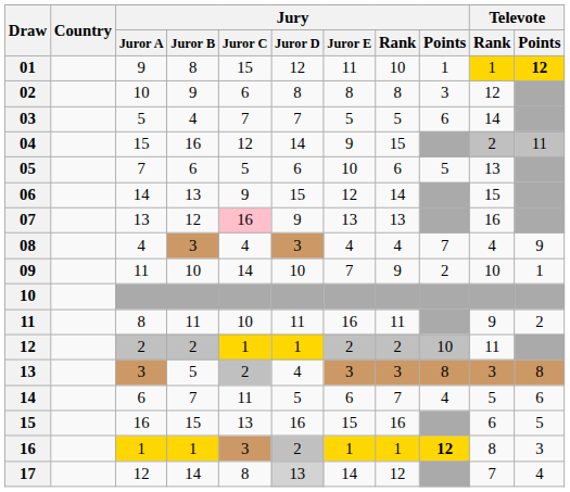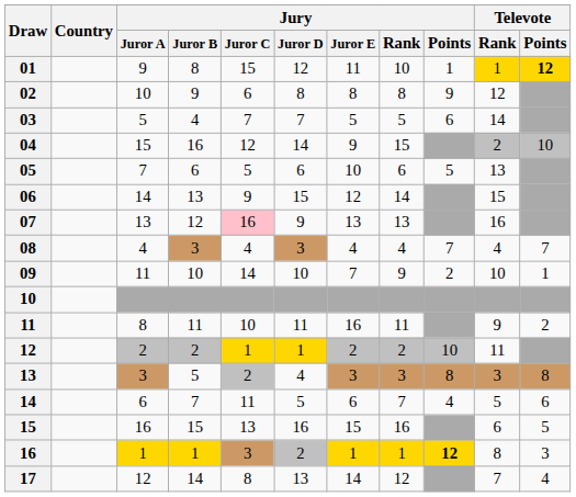 <table class="sortable wikitable collapsible plainrowheaders" style="text-align:center;">
 <tr>
 </tr>
 <tr>
 <th scope="col" rowspan="2">Draw</th>
 <th scope="col" rowspan="2">Country</th>
 <th scope="col" colspan="7">Jury</th>
 <th scope="col" colspan="2">Televote</th>
 </tr>
 <tr>
 <th scope="col"><small>Juror A</small></th>
 <th scope="col"><small>Juror B</small></th>
 <th scope="col"><small>Juror C</small></th>
 <th scope="col"><small>Juror D</small></th>
 <th scope="col"><small>Juror E</small></th>
 <th scope="col">Rank</th>
 <th scope="col">Points</th>
 <th scope="col">Rank</th>
 <th scope="col">Points</th>
 </tr>
 <tr>
 <th scope="row" style="text-align:center;">01</th>
 <td style="text-align:left;"></td>
 <td>9</td>
 <td>8</td>
 <td>15</td>
 <td>12</td>
 <td>11</td>
 <td>10</td>
 <td>1</td>
 <td style="background:gold;">1</td>
 <td style="background:gold;"><strong>12</strong></td>
 </tr>
 <tr>
 <th scope="row" style="text-align:center;">02</th>
 <td style="text-align:left;"></td>
 <td>10</td>
 <td>9</td>
 <td>6</td>
 <td>8</td>
 <td>8</td>
 <td>8</td>
-<td>3</td>
+<td>9</td>
 <td>12</td>
 <td style="background:#AAAAAA;"></td>
 </tr>
 <tr>
 <th scope="row" style="text-align:center;">03</th>
 <td style="text-align:left;"></td>
 <td>5</td>
 <td>4</td>
 <td>7</td>
 <td>7</td>
 <td>5</td>
 <td>5</td>
 <td>6</td>
 <td>14</td>
 <td style="background:#AAAAAA;"></td>
 </tr>
 <tr>
 <th scope="row" style="text-align:center;">04</th>
 <td style="text-align:left;"></td>
 <td>15</td>
 <td>16</td>
 <td>12</td>
 <td>14</td>
 <td>9</td>
 <td>15</td>
 <td style="background:#AAAAAA;"></td>
 <td style="background:silver;">2</td>
-<td style="background:silver;">11</td>
+<td style="background:silver;">10</td>
 </tr>
 <tr>
 <th scope="row" style="text-align:center;">05</th>
 <td style="text-align:left;"></td>
 <td>7</td>
 <td>6</td>
 <td>5</td>
 <td>6</td>
 <td>10</td>
 <td>6</td>
 <td>5</td>
 <td>13</td>
 <td style="background:#AAAAAA;"></td>
 </tr>
 <tr>
 <th scope="row" style="text-align:center;">06</th>
 <td style="text-align:left;"></td>
 <td>14</td>
 <td>13</td>
 <td>9</td>
 <td>15</td>
 <td>12</td>
 <td>14</td>
 <td style="background:#AAAAAA;"></td>
 <td>15</td>
 <td style="background:#AAAAAA;"></td>
 </tr>
 <tr>
 <th scope="row" style="text-align:center;">07</th>
 <td style="text-align:left;"></td>
 <td>13</td>
 <td>12</td>
 <td style="background: pink;">16</td>
 <td>9</td>
 <td>13</td>
 <td>13</td>
 <td style="background:#AAAAAA;"></td>
 <td>16</td>
 <td style="background:#AAAAAA;"></td>
 </tr>
 <tr>
 <th scope="row" style="text-align:center;">08</th>
 <td style="text-align:left;"></td>
 <td>4</td>
 <td style="background:#CC9966;">3</td>
 <td>4</td>
 <td style="background:#CC9966;">3</td>
 <td>4</td>
 <td>4</td>
 <td>7</td>
 <td>4</td>
-<td>9</td>
+<td>7</td>
 </tr>
 <tr>
 <th scope="row" style="text-align:center;">09</th>
 <td style="text-align:left;"></td>
 <td>11</td>
 <td>10</td>
 <td>14</td>
 <td>10</td>
 <td>7</td>
 <td>9</td>
 <td>2</td>
 <td>10</td>
 <td>1</td>
 </tr>
 <tr class="sortbottom">
 <th scope="row" style="text-align:center;">10</th>
 <td style="text-align:left;"></td>
 <td style="background:#AAAAAA;"></td>
 <td style="background:#AAAAAA;"></td>
 <td style="background:#AAAAAA;"></td>
 <td style="background:#AAAAAA;"></td>
 <td style="background:#AAAAAA;"></td>
 <td style="background:#AAAAAA;"></td>
 <td style="background:#AAAAAA;"></td>
 <td style="background:#AAAAAA;"></td>
 <td style="background:#AAAAAA;"></td>
 </tr>
 <tr>
 <th scope="row" style="text-align:center;">11</th>
 <td style="text-align:left;"></td>
 <td>8</td>
 <td>11</td>
 <td>10</td>
 <td>11</td>
 <td>16</td>
 <td>11</td>
 <td style="background:#AAAAAA;"></td>
 <td>9</td>
 <td>2</td>
 </tr>
 <tr>
 <th scope="row" style="text-align:center;">12</th>
 <td style="text-align:left;"></td>
 <td style="background:silver;">2</td>
 <td style="background:silver;">2</td>
 <td style="background:gold;">1</td>
 <td style="background:gold;">1</td>
 <td style="background:silver;">2</td>
 <td style="background:silver;">2</td>
 <td style="background:silver;">10</td>
 <td>11</td>
 <td style="background:#AAAAAA;"></td>
 </tr>
 <tr>
 <th scope="row" style="text-align:center;">13</th>
 <td style="text-align:left;"></td>
 <td style="background:#CC9966;">3</td>
 <td>5</td>
 <td style="background:silver;">2</td>
 <td>4</td>
 <td style="background:#CC9966;">3</td>
 <td style="background:#CC9966;">3</td>
 <td style="background:#CC9966;">8</td>
 <td style="background:#CC9966;">3</td>
 <td style="background:#CC9966;">8</td>
 </tr>
 <tr>
 <th scope="row" style="text-align:center;">14</th>
 <td style="text-align:left;"></td>
 <td>6</td>
 <td>7</td>
 <td>11</td>
 <td>5</td>
 <td>6</td>
 <td>7</td>
 <td>4</td>
 <td>5</td>
 <td>6</td>
 </tr>
 <tr>
 <th scope="row" style="text-align:center;">15</th>
 <td style="text-align:left;"></td>
 <td>16</td>
 <td>15</td>
 <td>13</td>
 <td>16</td>
 <td>15</td>
 <td>16</td>
 <td style="background:#AAAAAA;"></td>
 <td>6</td>
 <td>5</td>
 </tr>
 <tr>
 <th scope="row" style="text-align:center;">16</th>
 <td style="text-align:left;"></td>
 <td style="background:gold;">1</td>
 <td style="background:gold;">1</td>
 <td style="background:#CC9966;">3</td>
 <td style="background:silver;">2</td>
 <td style="background:gold;">1</td>
 <td style="background:gold;">1</td>
 <td style="background:gold;"><strong>12</strong></td>
 <td>8</td>
 <td>3</td>
 </tr>
 <tr>
 <th scope="row" style="text-align:center;">17</th>
 <td style="text-align:left;"></td>
 <td>12</td>
 <td>14</td>
 <td>8</td>
-<td style="background: lightgrey;">13</td>
+<td>13</td>
 <td>14</td>
 <td>12</td>
 <td style="background:#AAAAAA;"></td>
 <td>7</td>
 <td>4</td>
 </tr>
 </table>
